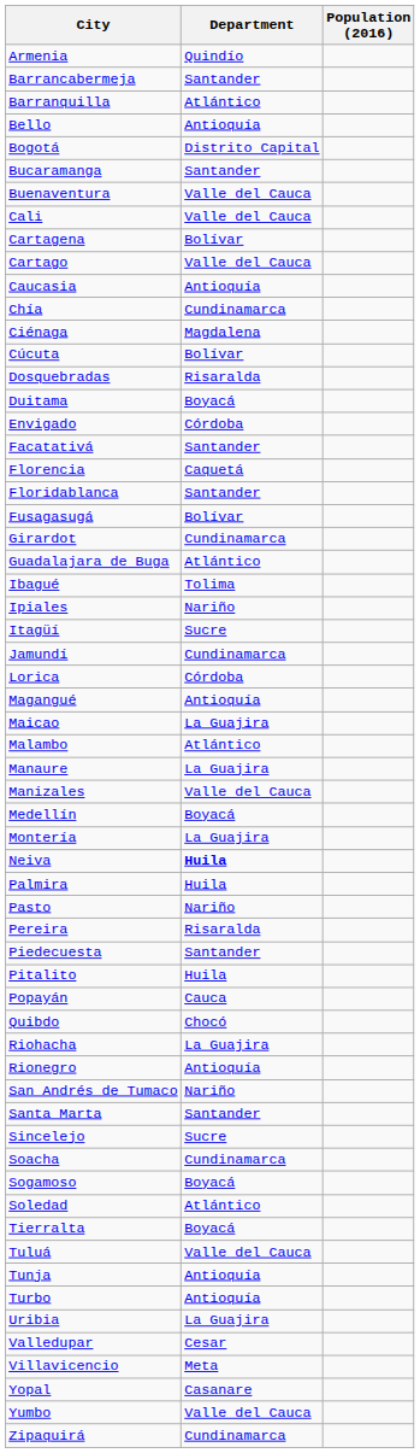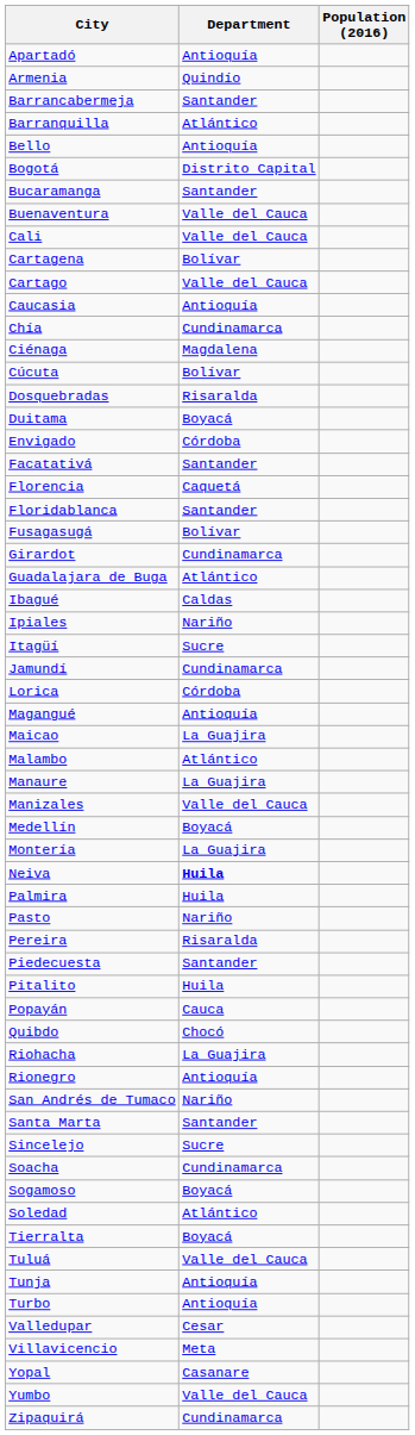 <table class="wikitable sortable sticky-header col3right">
 <tr>
 <th>City</th>
 <th>Department</th>
 <th>Population<br>(2016)</th>
+</tr>
+<tr>
+<td><a href='#'>Apartadó</a></td>
+<td><a href='#'>Antioquía</a></td>
+<td></td>
 </tr>
 <tr>
 <td><a href='#'>Armenia</a></td>
 <td><a href='#'>Quindío</a></td>
 <td></td>
 </tr>
 <tr>
 <td><a href='#'>Barrancabermeja</a></td>
 <td><a href='#'>Santander</a></td>
 <td></td>
 </tr>
 <tr>
 <td><a href='#'>Barranquilla</a></td>
 <td><a href='#'>Atlántico</a></td>
 <td></td>
 </tr>
 <tr>
 <td><a href='#'>Bello</a></td>
 <td><a href='#'>Antioquía</a></td>
 <td></td>
 </tr>
 <tr>
 <td><a href='#'>Bogotá</a></td>
 <td><a href='#'>Distrito Capital</a></td>
 <td></td>
 </tr>
 <tr>
 <td><a href='#'>Bucaramanga</a></td>
 <td><a href='#'>Santander</a></td>
 <td></td>
 </tr>
 <tr>
 <td><a href='#'>Buenaventura</a></td>
 <td><a href='#'>Valle del Cauca</a></td>
 <td></td>
 </tr>
 <tr>
 <td><a href='#'>Cali</a></td>
 <td><a href='#'>Valle del Cauca</a></td>
 <td></td>
 </tr>
 <tr>
 <td><a href='#'>Cartagena</a></td>
 <td><a href='#'>Bolívar</a></td>
 <td></td>
 </tr>
 <tr>
 <td><a href='#'>Cartago</a></td>
 <td><a href='#'>Valle del Cauca</a></td>
 <td></td>
 </tr>
 <tr>
 <td><a href='#'>Caucasia</a></td>
 <td><a href='#'>Antioquía</a></td>
 <td></td>
 </tr>
 <tr>
 <td><a href='#'>Chía</a></td>
 <td><a href='#'>Cundinamarca</a></td>
 <td></td>
 </tr>
 <tr>
 <td><a href='#'>Ciénaga</a></td>
 <td><a href='#'>Magdalena</a></td>
 <td></td>
 </tr>
 <tr>
 <td><a href='#'>Cúcuta</a></td>
 <td><a href='#'>Bolívar</a></td>
 <td></td>
 </tr>
 <tr>
 <td><a href='#'>Dosquebradas</a></td>
 <td><a href='#'>Risaralda</a></td>
 <td></td>
 </tr>
 <tr>
 <td><a href='#'>Duitama</a></td>
 <td><a href='#'>Boyacá</a></td>
 <td></td>
 </tr>
 <tr>
 <td><a href='#'>Envigado</a></td>
 <td><a href='#'>Córdoba</a></td>
 <td></td>
 </tr>
 <tr>
 <td><a href='#'>Facatativá</a></td>
 <td><a href='#'>Santander</a></td>
 <td></td>
 </tr>
 <tr>
 <td><a href='#'>Florencia</a></td>
 <td><a href='#'>Caquetá</a></td>
 <td></td>
 </tr>
 <tr>
 <td><a href='#'>Floridablanca</a></td>
 <td><a href='#'>Santander</a></td>
 <td></td>
 </tr>
 <tr>
 <td><a href='#'>Fusagasugá</a></td>
 <td><a href='#'>Bolívar</a></td>
 <td></td>
 </tr>
 <tr>
 <td><a href='#'>Girardot</a></td>
 <td><a href='#'>Cundinamarca</a></td>
 <td></td>
 </tr>
 <tr>
 <td><a href='#'>Guadalajara de Buga</a></td>
 <td><a href='#'>Atlántico</a></td>
 <td></td>
 </tr>
 <tr>
 <td><a href='#'>Ibagué</a></td>
-<td><a href='#'>Tolima</a></td>
+<td><a href='#'>Caldas</a></td>
 <td></td>
 </tr>
 <tr>
 <td><a href='#'>Ipiales</a></td>
 <td><a href='#'>Nariño</a></td>
 <td></td>
 </tr>
 <tr>
 <td><a href='#'>Itagüí</a></td>
 <td><a href='#'>Sucre</a></td>
 <td></td>
 </tr>
 <tr>
 <td><a href='#'>Jamundí</a></td>
 <td><a href='#'>Cundinamarca</a></td>
 <td></td>
 </tr>
 <tr>
 <td><a href='#'>Lorica</a></td>
 <td><a href='#'>Córdoba</a></td>
 <td></td>
 </tr>
 <tr>
 <td><a href='#'>Magangué</a></td>
 <td><a href='#'>Antioquía</a></td>
 <td></td>
 </tr>
 <tr>
 <td><a href='#'>Maicao</a></td>
 <td><a href='#'>La Guajira</a></td>
 <td></td>
 </tr>
 <tr>
 <td><a href='#'>Malambo</a></td>
 <td><a href='#'>Atlántico</a></td>
 <td></td>
 </tr>
 <tr>
 <td><a href='#'>Manaure</a></td>
 <td><a href='#'>La Guajira</a></td>
 <td></td>
 </tr>
 <tr>
 <td><a href='#'>Manizales</a></td>
 <td><a href='#'>Valle del Cauca</a></td>
 <td></td>
 </tr>
 <tr>
 <td><a href='#'>Medellín</a></td>
 <td><a href='#'>Boyacá</a></td>
 <td></td>
 </tr>
 <tr>
 <td><a href='#'>Montería</a></td>
 <td><a href='#'>La Guajira</a></td>
 <td></td>
 </tr>
 <tr>
 <td><a href='#'>Neiva</a></td>
 <td><strong><a href='#'>Huila</a></strong></td>
 <td></td>
 </tr>
 <tr>
 <td><a href='#'>Palmira</a></td>
 <td><a href='#'>Huila</a></td>
 <td></td>
 </tr>
 <tr>
 <td><a href='#'>Pasto</a></td>
 <td><a href='#'>Nariño</a></td>
 <td></td>
 </tr>
 <tr>
 <td><a href='#'>Pereira</a></td>
 <td><a href='#'>Risaralda</a></td>
 <td></td>
 </tr>
 <tr>
 <td><a href='#'>Piedecuesta</a></td>
 <td><a href='#'>Santander</a></td>
 <td></td>
 </tr>
 <tr>
 <td><a href='#'>Pitalito</a></td>
 <td><a href='#'>Huila</a></td>
 <td></td>
 </tr>
 <tr>
 <td><a href='#'>Popayán</a></td>
 <td><a href='#'>Cauca</a></td>
 <td></td>
 </tr>
 <tr>
 <td><a href='#'>Quibdo</a></td>
 <td><a href='#'>Chocó</a></td>
 <td></td>
 </tr>
 <tr>
 <td><a href='#'>Riohacha</a></td>
 <td><a href='#'>La Guajira</a></td>
 <td></td>
 </tr>
 <tr>
 <td><a href='#'>Rionegro</a></td>
 <td><a href='#'>Antioquía</a></td>
 <td></td>
 </tr>
 <tr>
 <td><a href='#'>San Andrés de Tumaco</a></td>
 <td><a href='#'>Nariño</a></td>
 <td></td>
 </tr>
 <tr>
 <td><a href='#'>Santa Marta</a></td>
 <td><a href='#'>Santander</a></td>
 <td></td>
 </tr>
 <tr>
 <td><a href='#'>Sincelejo</a></td>
 <td><a href='#'>Sucre</a></td>
 <td></td>
 </tr>
 <tr>
 <td><a href='#'>Soacha</a></td>
 <td><a href='#'>Cundinamarca</a></td>
 <td></td>
 </tr>
 <tr>
 <td><a href='#'>Sogamoso</a></td>
 <td><a href='#'>Boyacá</a></td>
 <td></td>
 </tr>
 <tr>
 <td><a href='#'>Soledad</a></td>
 <td><a href='#'>Atlántico</a></td>
 <td></td>
 </tr>
 <tr>
 <td><a href='#'>Tierralta</a></td>
 <td><a href='#'>Boyacá</a></td>
 <td></td>
 </tr>
 <tr>
 <td><a href='#'>Tuluá</a></td>
 <td><a href='#'>Valle del Cauca</a></td>
 <td></td>
 </tr>
 <tr>
 <td><a href='#'>Tunja</a></td>
 <td><a href='#'>Antioquía</a></td>
 <td></td>
 </tr>
 <tr>
 <td><a href='#'>Turbo</a></td>
 <td><a href='#'>Antioquía</a></td>
 <td></td>
 </tr>
 <tr>
-<td><a href='#'>Uribia</a></td>
-<td><a href='#'>La Guajira</a></td>
-<td></td>
-</tr>
-<tr>
 <td><a href='#'>Valledupar</a></td>
 <td><a href='#'>Cesar</a></td>
 <td></td>
 </tr>
 <tr>
 <td><a href='#'>Villavicencio</a></td>
 <td><a href='#'>Meta</a></td>
 <td></td>
 </tr>
 <tr>
 <td><a href='#'>Yopal</a></td>
 <td><a href='#'>Casanare</a></td>
 <td></td>
 </tr>
 <tr>
 <td><a href='#'>Yumbo</a></td>
 <td><a href='#'>Valle del Cauca</a></td>
 <td></td>
 </tr>
 <tr>
 <td><a href='#'>Zipaquirá</a></td>
 <td><a href='#'>Cundinamarca</a></td>
 <td></td>
 </tr>
 </table>
